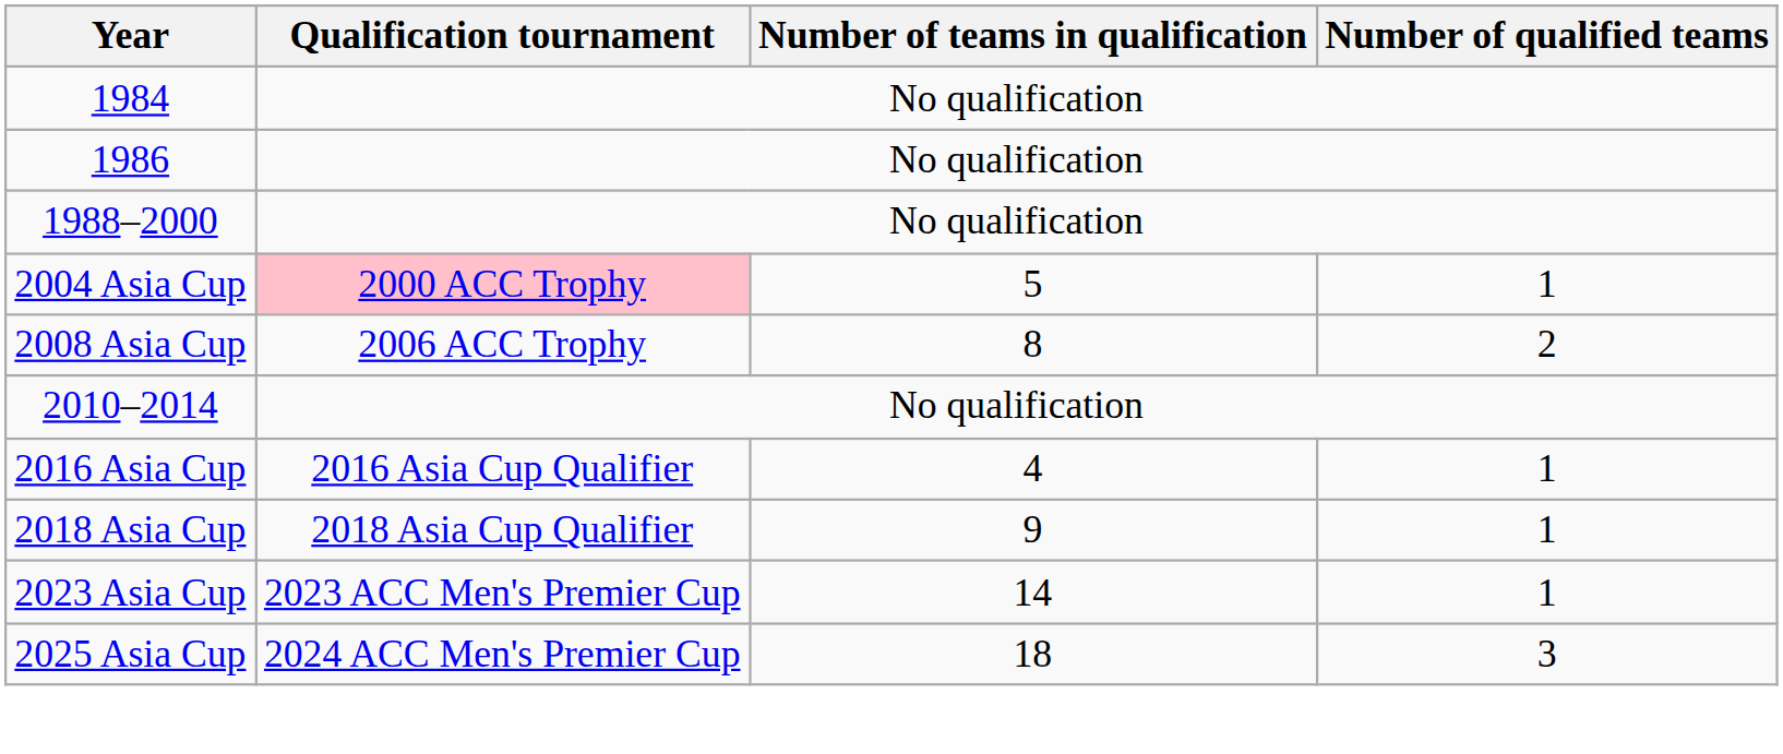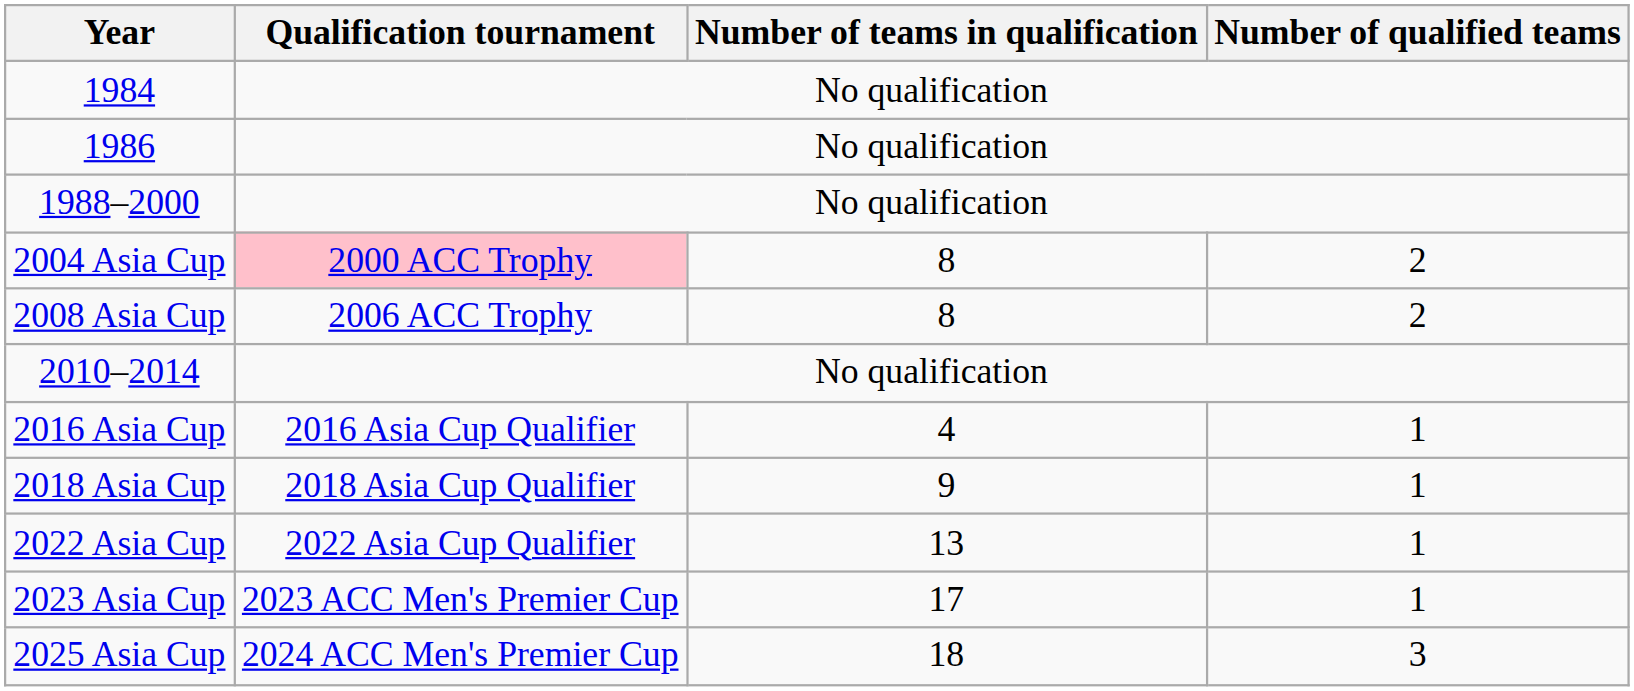 <table class="wikitable" style="text-align:center">
 <tr>
 <th>Year</th>
 <th>Qualification tournament</th>
 <th>Number of teams in qualification</th>
 <th>Number of qualified teams</th>
 </tr>
 <tr>
 <td><a href='#'>1984</a></td>
 <td colspan=3>No qualification</td>
 </tr>
 <tr>
 <td><a href='#'>1986</a></td>
 <td colspan=3>No qualification</td>
 </tr>
 <tr>
 <td><a href='#'>1988</a>–<a href='#'>2000</a></td>
 <td colspan=3>No qualification</td>
 </tr>
 <tr>
 <td><a href='#'>2004 Asia Cup</a></td>
 <td style="background: pink;"><a href='#'>2000 ACC Trophy</a></td>
-<td>5</td>
-<td>1</td>
+<td>8</td>
+<td>2</td>
 </tr>
 <tr>
 <td><a href='#'>2008 Asia Cup</a></td>
 <td><a href='#'>2006 ACC Trophy</a></td>
 <td>8</td>
 <td>2</td>
 </tr>
 <tr>
 <td><a href='#'>2010</a>–<a href='#'>2014</a></td>
 <td colspan=3>No qualification</td>
 </tr>
 <tr>
 <td><a href='#'>2016 Asia Cup</a></td>
 <td><a href='#'>2016 Asia Cup Qualifier</a></td>
 <td>4</td>
 <td>1</td>
 </tr>
 <tr>
 <td><a href='#'>2018 Asia Cup</a></td>
 <td><a href='#'>2018 Asia Cup Qualifier</a></td>
 <td>9</td>
 <td>1</td>
 </tr>
 <tr>
+<td><a href='#'>2022 Asia Cup</a></td>
+<td><a href='#'>2022 Asia Cup Qualifier</a></td>
+<td>13</td>
+<td>1</td>
+</tr>
+<tr>
 <td><a href='#'>2023 Asia Cup</a></td>
 <td><a href='#'>2023 ACC Men's Premier Cup</a></td>
-<td>14</td>
+<td>17</td>
 <td>1</td>
 </tr>
 <tr>
 <td><a href='#'>2025 Asia Cup</a></td>
 <td><a href='#'>2024 ACC Men's Premier Cup</a></td>
 <td>18</td>
 <td>3</td>
 </tr>
 </table>
